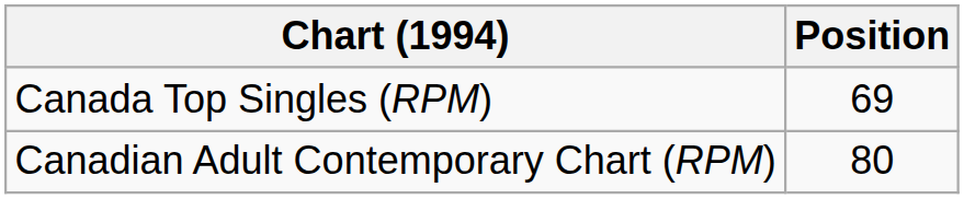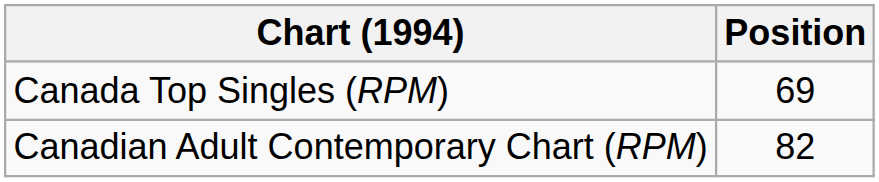 <table class="wikitable sortable">
 <tr>
 <th>Chart (1994)</th>
 <th>Position</th>
 </tr>
 <tr>
 <td align="left">Canada Top Singles (<em>RPM</em>)</td>
 <td align="center">69</td>
 </tr>
 <tr>
 <td>Canadian Adult Contemporary Chart (<em>RPM</em>)</td>
-<td align="center">80</td>
+<td align="center">82</td>
 </tr>
 </table>
